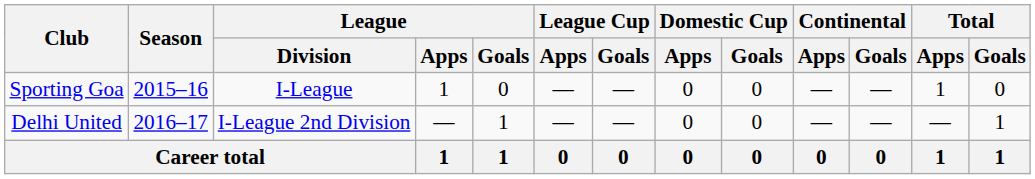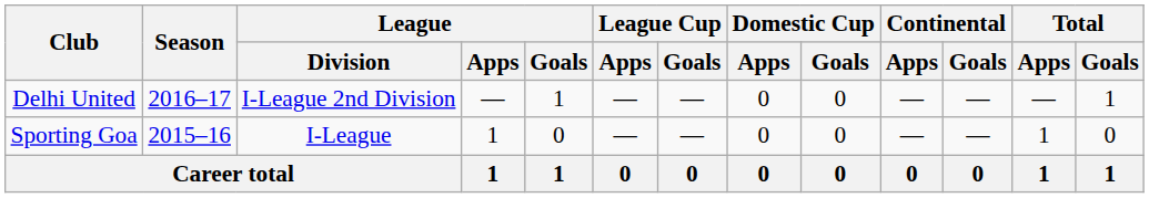 <table class="wikitable" style="text-align: center;">
 <tr>
 <th rowspan="2">Club</th>
 <th rowspan="2">Season</th>
 <th colspan="3">League</th>
 <th colspan="2">League Cup</th>
 <th colspan="2">Domestic Cup</th>
 <th colspan="2">Continental</th>
 <th colspan="2">Total</th>
 </tr>
 <tr>
 <th>Division</th>
 <th>Apps</th>
 <th>Goals</th>
 <th>Apps</th>
 <th>Goals</th>
 <th>Apps</th>
 <th>Goals</th>
 <th>Apps</th>
 <th>Goals</th>
 <th>Apps</th>
 <th>Goals</th>
 </tr>
 <tr>
+<td rowspan="1"><a href='#'>Delhi United</a></td>
+<td><a href='#'>2016–17</a></td>
+<td><a href='#'>I-League 2nd Division</a></td>
+<td>—</td>
+<td>1</td>
+<td>—</td>
+<td>—</td>
+<td>0</td>
+<td>0</td>
+<td>—</td>
+<td>—</td>
+<td>—</td>
+<td>1</td>
+</tr>
+<tr>
 <td rowspan="1"><a href='#'>Sporting Goa</a></td>
 <td><a href='#'>2015–16</a></td>
 <td><a href='#'>I-League</a></td>
 <td>1</td>
 <td>0</td>
 <td>—</td>
 <td>—</td>
 <td>0</td>
 <td>0</td>
 <td>—</td>
 <td>—</td>
 <td>1</td>
 <td>0</td>
 </tr>
 <tr>
-<td rowspan="1"><a href='#'>Delhi United</a></td>
-<td><a href='#'>2016–17</a></td>
-<td><a href='#'>I-League 2nd Division</a></td>
-<td>—</td>
-<td>1</td>
-<td>—</td>
-<td>—</td>
-<td>0</td>
-<td>0</td>
-<td>—</td>
-<td>—</td>
-<td>—</td>
-<td>1</td>
-</tr>
-<tr>
 <th colspan="3">Career total</th>
 <th>1</th>
 <th>1</th>
 <th>0</th>
 <th>0</th>
 <th>0</th>
 <th>0</th>
 <th>0</th>
 <th>0</th>
 <th>1</th>
 <th>1</th>
 </tr>
 </table>
